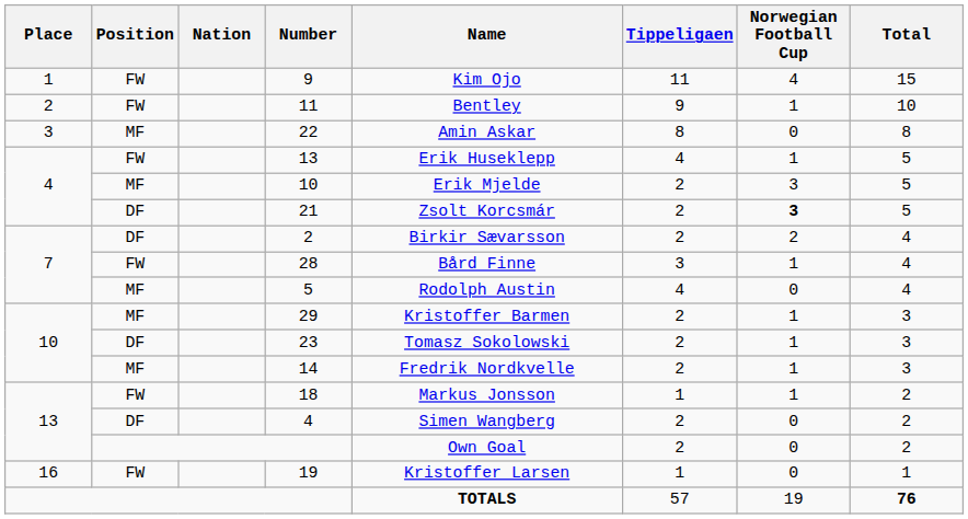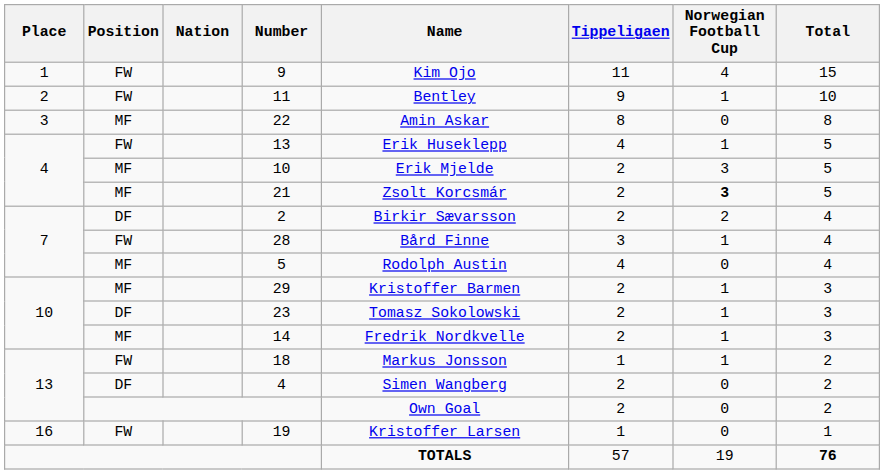 <table class="wikitable" style="font-size: 95%; text-align: center;">
 <tr>
 <th width=60>Place</th>
 <th width=60>Position</th>
 <th width=60>Nation</th>
 <th width=60>Number</th>
 <th width=200>Name</th>
 <th width=80><a href='#'>Tippeligaen</a></th>
 <th width=80>Norwegian Football Cup</th>
 <th width=80><strong>Total</strong></th>
 </tr>
 <tr>
 <td>1</td>
 <td>FW</td>
 <td></td>
 <td>9</td>
 <td><a href='#'>Kim Ojo</a></td>
 <td>11</td>
 <td>4</td>
 <td>15</td>
 </tr>
 <tr>
 <td>2</td>
 <td>FW</td>
 <td></td>
 <td>11</td>
 <td><a href='#'>Bentley</a></td>
 <td>9</td>
 <td>1</td>
 <td>10</td>
 </tr>
 <tr>
 <td>3</td>
 <td>MF</td>
 <td></td>
 <td>22</td>
 <td><a href='#'>Amin Askar</a></td>
 <td>8</td>
 <td>0</td>
 <td>8</td>
 </tr>
 <tr>
 <td rowspan="3">4</td>
 <td>FW</td>
 <td></td>
 <td>13</td>
 <td><a href='#'>Erik Huseklepp</a></td>
 <td>4</td>
 <td>1</td>
 <td>5</td>
 </tr>
 <tr>
 <td>MF</td>
 <td></td>
 <td>10</td>
 <td><a href='#'>Erik Mjelde</a></td>
 <td>2</td>
 <td>3</td>
 <td>5</td>
 </tr>
 <tr>
-<td>DF</td>
+<td>MF</td>
 <td></td>
 <td>21</td>
 <td><a href='#'>Zsolt Korcsmár</a></td>
 <td>2</td>
 <td><strong>3</strong></td>
 <td>5</td>
 </tr>
 <tr>
 <td rowspan="3">7</td>
 <td>DF</td>
 <td></td>
 <td>2</td>
 <td><a href='#'>Birkir Sævarsson</a></td>
 <td>2</td>
 <td>2</td>
 <td>4</td>
 </tr>
 <tr>
 <td>FW</td>
 <td></td>
 <td>28</td>
 <td><a href='#'>Bård Finne</a></td>
 <td>3</td>
 <td>1</td>
 <td>4</td>
 </tr>
 <tr>
 <td>MF</td>
 <td></td>
 <td>5</td>
 <td><a href='#'>Rodolph Austin</a></td>
 <td>4</td>
 <td>0</td>
 <td>4</td>
 </tr>
 <tr>
 <td rowspan="3">10</td>
 <td>MF</td>
 <td></td>
 <td>29</td>
 <td><a href='#'>Kristoffer Barmen</a></td>
 <td>2</td>
 <td>1</td>
 <td>3</td>
 </tr>
 <tr>
 <td>DF</td>
 <td></td>
 <td>23</td>
 <td><a href='#'>Tomasz Sokolowski</a></td>
 <td>2</td>
 <td>1</td>
 <td>3</td>
 </tr>
 <tr>
 <td>MF</td>
 <td></td>
 <td>14</td>
 <td><a href='#'>Fredrik Nordkvelle</a></td>
 <td>2</td>
 <td>1</td>
 <td>3</td>
 </tr>
 <tr>
 <td rowspan="3">13</td>
 <td>FW</td>
 <td></td>
 <td>18</td>
 <td><a href='#'>Markus Jonsson</a></td>
 <td>1</td>
 <td>1</td>
 <td>2</td>
 </tr>
 <tr>
 <td>DF</td>
 <td></td>
 <td>4</td>
 <td><a href='#'>Simen Wangberg</a></td>
 <td>2</td>
 <td>0</td>
 <td>2</td>
 </tr>
 <tr>
 <td colspan="3"></td>
 <td><a href='#'>Own Goal</a></td>
 <td>2</td>
 <td>0</td>
 <td>2</td>
 </tr>
 <tr>
 <td>16</td>
 <td>FW</td>
 <td></td>
 <td>19</td>
 <td><a href='#'>Kristoffer Larsen</a></td>
 <td>1</td>
 <td>0</td>
 <td>1</td>
 </tr>
 <tr>
 <td colspan="4"></td>
 <td><strong>TOTALS</strong></td>
 <td>57</td>
 <td>19</td>
 <td><strong>76</strong></td>
 </tr>
 </table>
